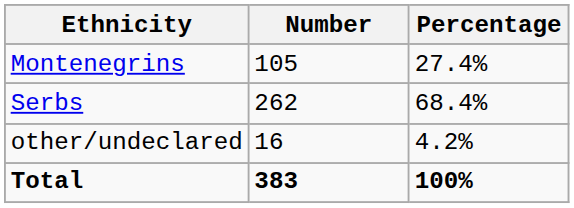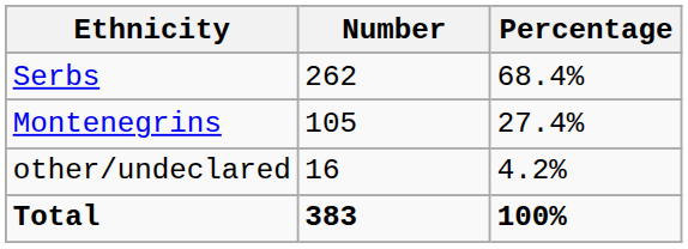 <table class="wikitable">
 <tr>
 <th width="100px">Ethnicity</th>
 <th width="80px">Number</th>
 <th width="80px">Percentage</th>
 </tr>
 <tr>
+<td><a href='#'>Serbs</a></td>
+<td>262</td>
+<td>68.4%</td>
+</tr>
+<tr>
 <td><a href='#'>Montenegrins</a></td>
 <td>105</td>
 <td>27.4%</td>
-</tr>
-<tr>
-<td><a href='#'>Serbs</a></td>
-<td>262</td>
-<td>68.4%</td>
 </tr>
 <tr>
 <td>other/undeclared</td>
 <td>16</td>
 <td>4.2%</td>
 </tr>
 <tr>
 <td><strong>Total</strong></td>
 <td><strong>383</strong></td>
 <td><strong>100%</strong></td>
 </tr>
 </table>
